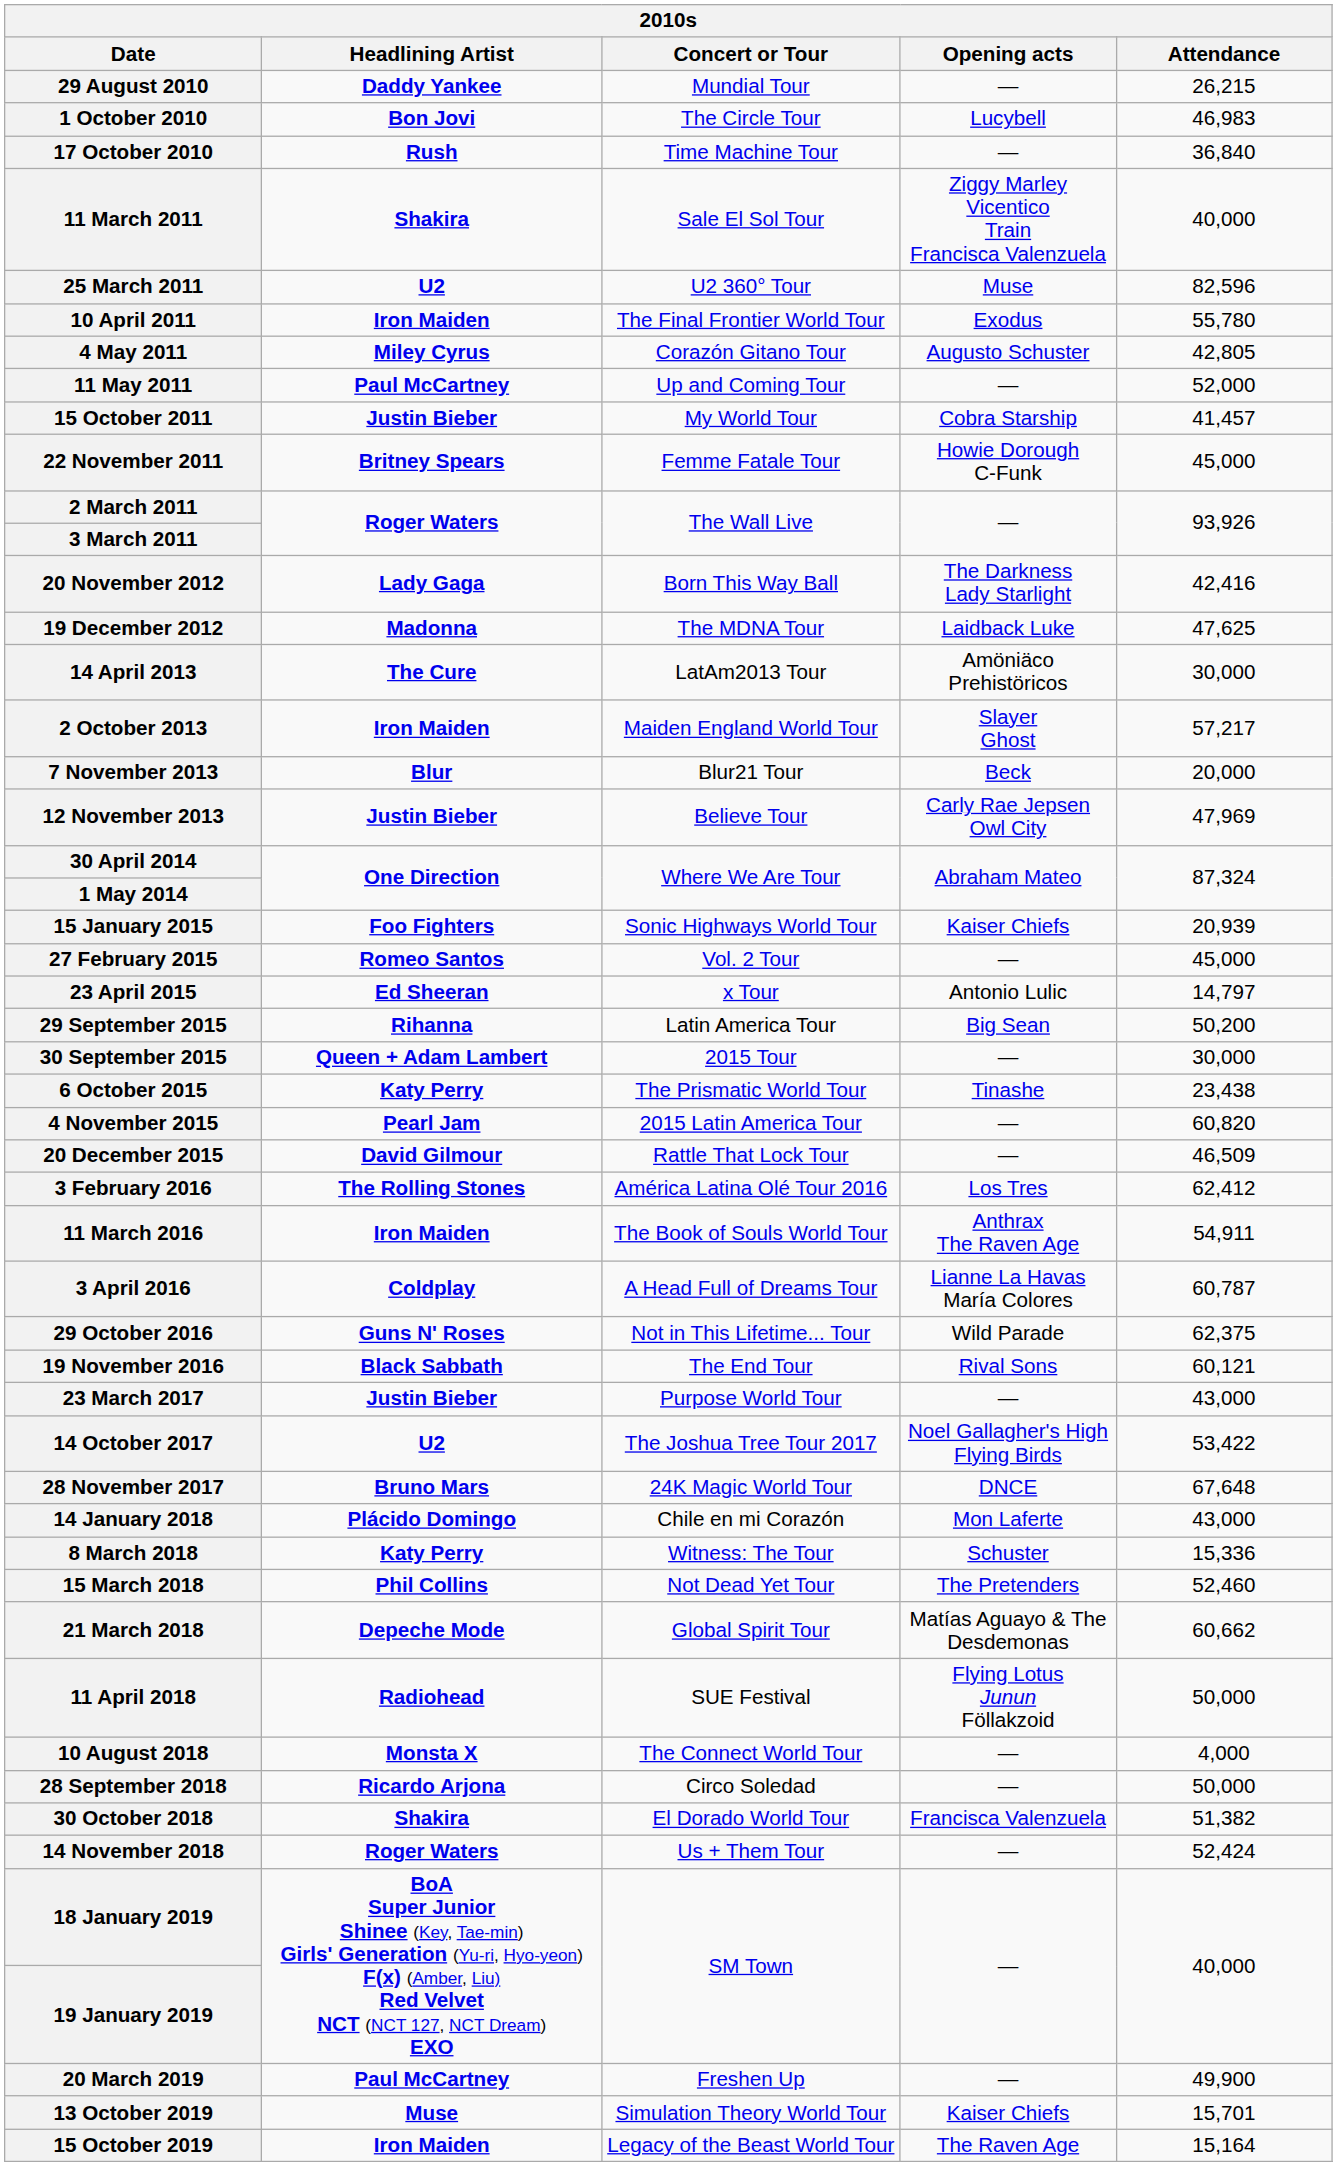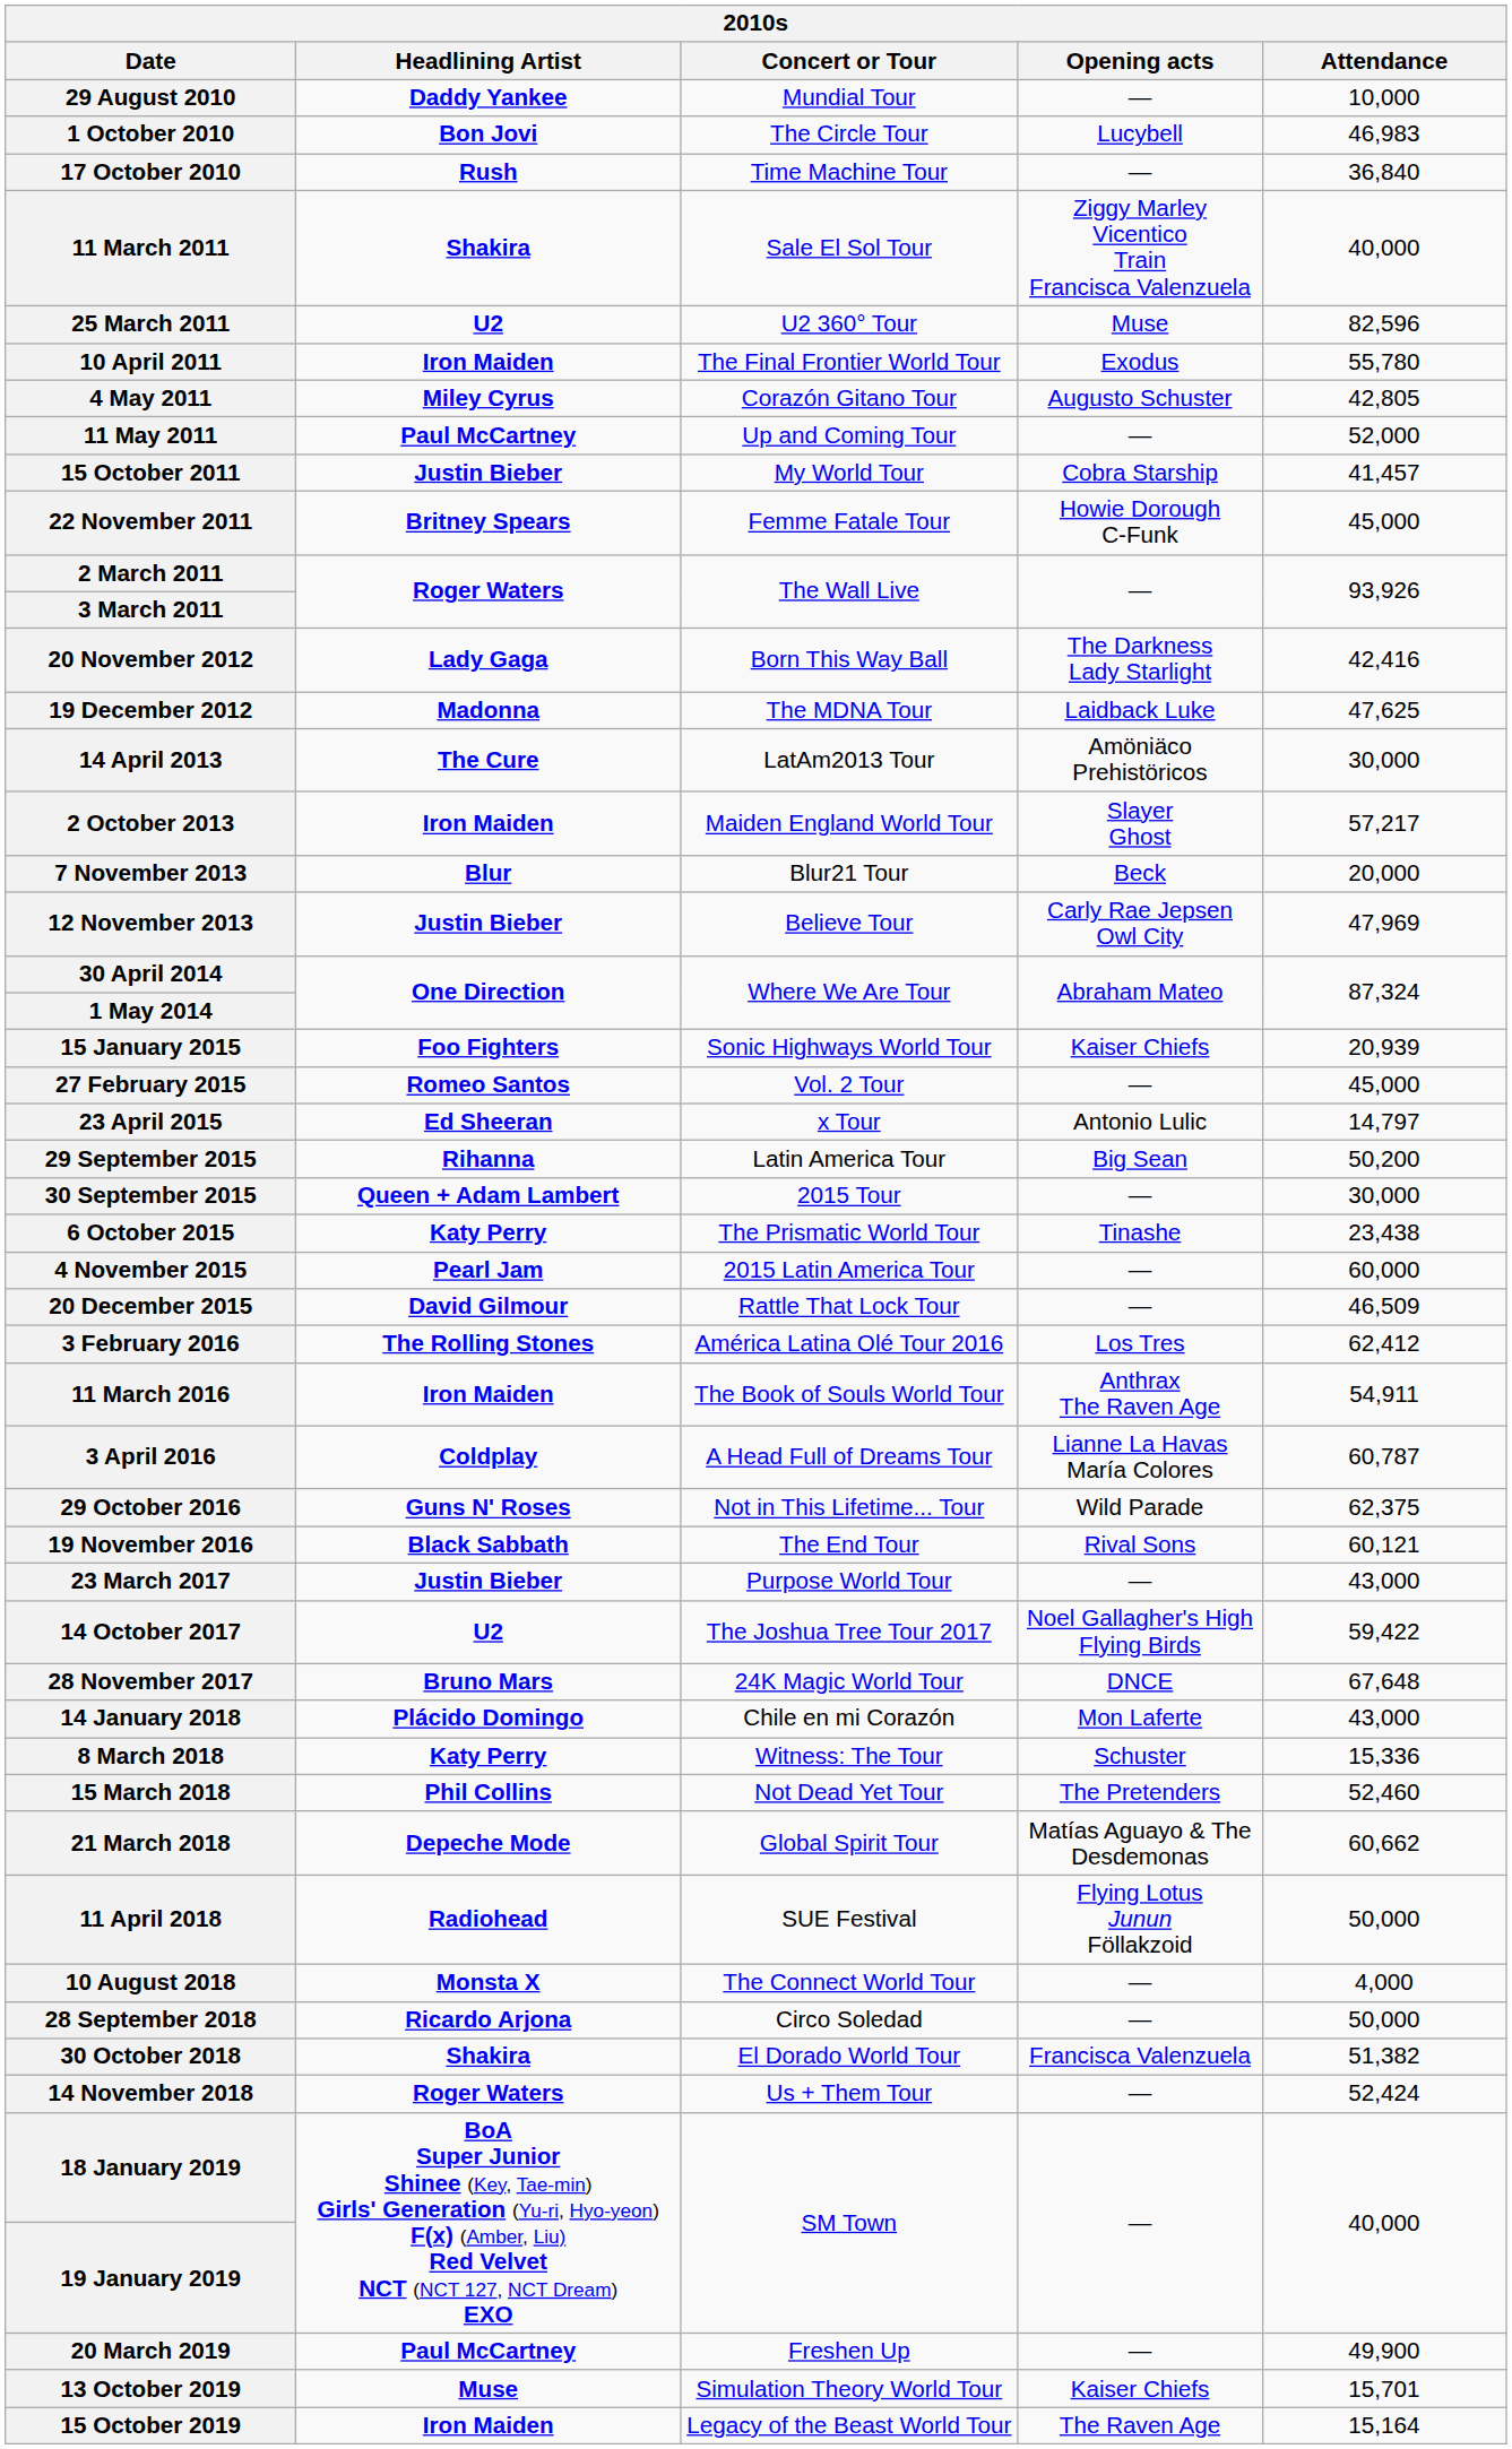 <table class="wikitable plainrowheaders collapsible collapsed" style="text-align:center;">
 <tr>
 <th colspan="5">2010s</th>
 </tr>
 <tr>
 <th scope="col" style="width:12em;">Date</th>
 <th scope="col" style="width:16em;">Headlining Artist</th>
 <th scope="col" style="width:14em;">Concert or Tour</th>
 <th scope="col" style="width:10em;">Opening acts</th>
 <th scope="col" style="width:10em;">Attendance</th>
 </tr>
 <tr>
 <th scope="row">29 August 2010</th>
 <td><strong><a href='#'>Daddy Yankee</a></strong></td>
 <td><a href='#'>Mundial Tour</a></td>
 <td>—</td>
-<td>26,215</td>
+<td>10,000</td>
 </tr>
 <tr>
 <th scope="row">1 October 2010</th>
 <td><strong><a href='#'>Bon Jovi</a></strong></td>
 <td><a href='#'>The Circle Tour</a></td>
 <td><a href='#'>Lucybell</a></td>
 <td>46,983</td>
 </tr>
 <tr>
 <th scope="row">17 October 2010</th>
 <td><strong><a href='#'>Rush</a></strong></td>
 <td><a href='#'>Time Machine Tour</a></td>
 <td>—</td>
 <td>36,840</td>
 </tr>
 <tr>
 <th scope="row">11 March 2011</th>
 <td><strong><a href='#'>Shakira</a></strong></td>
 <td><a href='#'>Sale El Sol Tour</a></td>
 <td><a href='#'>Ziggy Marley</a> <br> <a href='#'>Vicentico</a> <br> <a href='#'>Train</a> <br> <a href='#'>Francisca Valenzuela</a></td>
 <td>40,000</td>
 </tr>
 <tr>
 <th scope="row">25 March 2011</th>
 <td><strong><a href='#'>U2</a></strong></td>
 <td><a href='#'>U2 360° Tour</a></td>
 <td><a href='#'>Muse</a></td>
 <td>82,596</td>
 </tr>
 <tr>
 <th scope="row">10 April 2011</th>
 <td><strong><a href='#'>Iron Maiden</a></strong></td>
 <td><a href='#'>The Final Frontier World Tour</a></td>
 <td><a href='#'>Exodus</a></td>
 <td>55,780</td>
 </tr>
 <tr>
 <th scope="row">4 May 2011</th>
 <td><strong><a href='#'>Miley Cyrus</a></strong></td>
 <td><a href='#'>Corazón Gitano Tour</a></td>
 <td><a href='#'>Augusto Schuster</a></td>
 <td>42,805</td>
 </tr>
 <tr>
 <th scope="row">11 May 2011</th>
 <td><strong><a href='#'>Paul McCartney</a></strong></td>
 <td><a href='#'>Up and Coming Tour</a></td>
 <td>—</td>
 <td>52,000</td>
 </tr>
 <tr>
 <th scope="row">15 October 2011</th>
 <td><strong><a href='#'>Justin Bieber</a></strong></td>
 <td><a href='#'>My World Tour</a></td>
 <td><a href='#'>Cobra Starship</a></td>
 <td>41,457</td>
 </tr>
 <tr>
 <th scope="row">22 November 2011</th>
 <td><strong><a href='#'>Britney Spears</a></strong></td>
 <td><a href='#'>Femme Fatale Tour</a></td>
 <td><a href='#'>Howie Dorough</a> <br> C-Funk</td>
 <td>45,000</td>
 </tr>
 <tr>
 <th scope="row">2 March 2011</th>
 <td rowspan="2"><strong><a href='#'>Roger Waters</a></strong></td>
 <td rowspan="2"><a href='#'>The Wall Live</a></td>
 <td rowspan="2">—</td>
 <td rowspan="2">93,926</td>
 </tr>
 <tr>
 <th scope="row">3 March 2011</th>
 </tr>
 <tr>
 <th scope="row">20 November 2012</th>
 <td><strong><a href='#'>Lady Gaga</a></strong></td>
 <td><a href='#'>Born This Way Ball</a></td>
 <td><a href='#'>The Darkness</a> <br> <a href='#'>Lady Starlight</a></td>
 <td>42,416</td>
 </tr>
 <tr>
 <th scope="row">19 December 2012</th>
 <td><strong><a href='#'>Madonna</a></strong></td>
 <td><a href='#'>The MDNA Tour</a></td>
 <td><a href='#'>Laidback Luke</a></td>
 <td>47,625</td>
 </tr>
 <tr>
 <th scope="row">14 April 2013</th>
 <td><strong><a href='#'>The Cure</a></strong></td>
 <td>LatAm2013 Tour</td>
 <td>Amöniäco <br> Prehistöricos</td>
 <td>30,000</td>
 </tr>
 <tr>
 <th scope="row">2 October 2013</th>
 <td><strong><a href='#'>Iron Maiden</a></strong></td>
 <td><a href='#'>Maiden England World Tour</a></td>
 <td><a href='#'>Slayer</a> <br> <a href='#'>Ghost</a></td>
 <td>57,217</td>
 </tr>
 <tr>
 <th scope="row">7 November 2013</th>
 <td><strong><a href='#'>Blur</a></strong></td>
 <td>Blur21 Tour</td>
 <td><a href='#'>Beck</a></td>
 <td>20,000</td>
 </tr>
 <tr>
 <th scope="row">12 November 2013</th>
 <td><strong><a href='#'>Justin Bieber</a></strong></td>
 <td><a href='#'>Believe Tour</a></td>
 <td><a href='#'>Carly Rae Jepsen</a> <br> <a href='#'>Owl City</a></td>
 <td>47,969</td>
 </tr>
 <tr>
 <th scope="row">30 April 2014</th>
 <td rowspan="2"><strong><a href='#'>One Direction</a></strong></td>
 <td rowspan="2"><a href='#'>Where We Are Tour</a></td>
 <td rowspan="2"><a href='#'>Abraham Mateo</a></td>
 <td rowspan="2">87,324</td>
 </tr>
 <tr>
 <th scope="row">1 May 2014</th>
 </tr>
 <tr>
 <th scope="row">15 January 2015</th>
 <td><strong><a href='#'>Foo Fighters</a></strong></td>
 <td><a href='#'>Sonic Highways World Tour</a></td>
 <td><a href='#'>Kaiser Chiefs</a></td>
 <td>20,939</td>
 </tr>
 <tr>
 <th scope="row">27 February 2015</th>
 <td><strong><a href='#'>Romeo Santos</a></strong></td>
 <td><a href='#'>Vol. 2 Tour</a></td>
 <td>—</td>
 <td>45,000</td>
 </tr>
 <tr>
 <th scope="row">23 April 2015</th>
 <td><strong><a href='#'>Ed Sheeran</a></strong></td>
 <td><a href='#'>x Tour</a></td>
 <td>Antonio Lulic</td>
 <td>14,797</td>
 </tr>
 <tr>
 <th scope="row">29 September 2015</th>
 <td><strong><a href='#'>Rihanna</a></strong></td>
 <td>Latin America Tour</td>
 <td><a href='#'>Big Sean</a></td>
 <td>50,200</td>
 </tr>
 <tr>
 <th scope="row">30 September 2015</th>
 <td><strong><a href='#'>Queen + Adam Lambert</a></strong></td>
 <td><a href='#'>2015 Tour</a></td>
 <td>—</td>
 <td>30,000</td>
 </tr>
 <tr>
 <th scope="row">6 October 2015</th>
 <td><strong><a href='#'>Katy Perry</a></strong></td>
 <td><a href='#'>The Prismatic World Tour</a></td>
 <td><a href='#'>Tinashe</a></td>
 <td>23,438</td>
 </tr>
 <tr>
 <th scope="row">4 November 2015</th>
 <td><strong><a href='#'>Pearl Jam</a></strong></td>
 <td><a href='#'>2015 Latin America Tour</a></td>
 <td>—</td>
-<td>60,820</td>
+<td>60,000</td>
 </tr>
 <tr>
 <th scope="row">20 December 2015</th>
 <td><strong><a href='#'>David Gilmour</a></strong></td>
 <td><a href='#'>Rattle That Lock Tour</a></td>
 <td>—</td>
 <td>46,509</td>
 </tr>
 <tr>
 <th scope="row">3 February 2016</th>
 <td><strong><a href='#'>The Rolling Stones</a></strong></td>
 <td><a href='#'>América Latina Olé Tour 2016</a></td>
 <td><a href='#'>Los Tres</a></td>
 <td>62,412</td>
 </tr>
 <tr>
 <th scope="row">11 March 2016</th>
 <td><strong><a href='#'>Iron Maiden</a></strong></td>
 <td><a href='#'>The Book of Souls World Tour</a></td>
 <td><a href='#'>Anthrax</a> <br> <a href='#'>The Raven Age</a></td>
 <td>54,911</td>
 </tr>
 <tr>
 <th scope="row">3 April 2016</th>
 <td><strong><a href='#'>Coldplay</a></strong></td>
 <td><a href='#'>A Head Full of Dreams Tour</a></td>
 <td><a href='#'>Lianne La Havas</a> <br> María Colores</td>
 <td>60,787</td>
 </tr>
 <tr>
 <th scope="row">29 October 2016</th>
 <td><strong><a href='#'>Guns N' Roses</a></strong></td>
 <td><a href='#'>Not in This Lifetime... Tour</a></td>
 <td>Wild Parade</td>
 <td>62,375</td>
 </tr>
 <tr>
 <th scope="row">19 November 2016</th>
 <td><strong><a href='#'>Black Sabbath</a></strong></td>
 <td><a href='#'>The End Tour</a></td>
 <td><a href='#'>Rival Sons</a></td>
 <td>60,121</td>
 </tr>
 <tr>
 <th scope="row">23 March 2017</th>
 <td><strong><a href='#'>Justin Bieber</a></strong></td>
 <td><a href='#'>Purpose World Tour</a></td>
 <td>—</td>
 <td>43,000</td>
 </tr>
 <tr>
 <th scope="row">14 October 2017</th>
 <td><strong><a href='#'>U2</a></strong></td>
 <td><a href='#'>The Joshua Tree Tour 2017</a></td>
 <td><a href='#'>Noel Gallagher's High Flying Birds</a></td>
-<td>53,422</td>
+<td>59,422</td>
 </tr>
 <tr>
 <th scope="row">28 November 2017</th>
 <td><strong><a href='#'>Bruno Mars</a></strong></td>
 <td><a href='#'>24K Magic World Tour</a></td>
 <td><a href='#'>DNCE</a></td>
 <td>67,648</td>
 </tr>
 <tr>
 <th scope="row">14 January 2018</th>
 <td><strong><a href='#'>Plácido Domingo</a></strong></td>
 <td>Chile en mi Corazón</td>
 <td><a href='#'>Mon Laferte</a></td>
 <td>43,000</td>
 </tr>
 <tr>
 <th scope="row">8 March 2018</th>
 <td><strong><a href='#'>Katy Perry</a></strong></td>
 <td><a href='#'>Witness: The Tour</a></td>
 <td><a href='#'>Schuster</a></td>
 <td>15,336</td>
 </tr>
 <tr>
 <th scope="row">15 March 2018</th>
 <td><strong><a href='#'>Phil Collins</a></strong></td>
 <td><a href='#'>Not Dead Yet Tour</a></td>
 <td><a href='#'>The Pretenders</a></td>
 <td>52,460</td>
 </tr>
 <tr>
 <th scope="row">21 March 2018</th>
 <td><strong><a href='#'>Depeche Mode</a></strong></td>
 <td><a href='#'>Global Spirit Tour</a></td>
 <td>Matías Aguayo & The Desdemonas</td>
 <td>60,662</td>
 </tr>
 <tr>
 <th scope="row">11 April 2018</th>
 <td><strong><a href='#'>Radiohead</a></strong></td>
 <td>SUE Festival</td>
 <td><a href='#'>Flying Lotus</a> <br> <em><a href='#'>Junun</a></em> <br> Föllakzoid</td>
 <td>50,000</td>
 </tr>
 <tr>
 <th scope="row">10 August 2018</th>
 <td><strong><a href='#'>Monsta X</a></strong></td>
 <td><a href='#'>The Connect World Tour</a></td>
 <td>—</td>
 <td>4,000</td>
 </tr>
 <tr>
 <th scope="row">28 September 2018</th>
 <td><strong><a href='#'>Ricardo Arjona</a></strong></td>
 <td>Circo Soledad</td>
 <td>—</td>
 <td>50,000</td>
 </tr>
 <tr>
 <th scope="row">30 October 2018</th>
 <td><strong><a href='#'>Shakira</a></strong></td>
 <td><a href='#'>El Dorado World Tour</a></td>
 <td><a href='#'>Francisca Valenzuela</a></td>
 <td>51,382</td>
 </tr>
 <tr>
 <th scope="row">14 November 2018</th>
 <td><strong><a href='#'>Roger Waters</a></strong></td>
 <td><a href='#'>Us + Them Tour</a></td>
 <td>—</td>
 <td>52,424</td>
 </tr>
 <tr>
 <th scope="row">18 January 2019</th>
 <td rowspan="2"><strong><a href='#'>BoA</a> <br> <a href='#'>Super Junior</a> <br> <a href='#'>Shinee</a></strong> <small>(<a href='#'>Key</a>, <a href='#'>Tae-min</a>)</small> <br> <strong><a href='#'>Girls' Generation</a></strong> <small>(<a href='#'>Yu-ri</a>, <a href='#'>Hyo-yeon</a>)</small> <br> <strong><a href='#'>F(x)</a></strong> <small>(<a href='#'>Amber</a>, <a href='#'>Liu)</a></small> <br> <strong><a href='#'>Red Velvet</a> <br> <a href='#'>NCT</a></strong> <small>(<a href='#'>NCT 127</a>, <a href='#'>NCT Dream</a>)</small> <br> <strong><a href='#'>EXO</a></strong></td>
 <td rowspan="2"><a href='#'>SM Town</a></td>
 <td rowspan="2">—</td>
 <td rowspan="2">40,000</td>
 </tr>
 <tr>
 <th scope="row">19 January 2019</th>
 </tr>
 <tr>
 <th scope="row">20 March 2019</th>
 <td><strong><a href='#'>Paul McCartney</a></strong></td>
 <td><a href='#'>Freshen Up</a></td>
 <td>—</td>
 <td>49,900</td>
 </tr>
 <tr>
 <th scope="row">13 October 2019</th>
 <td><strong><a href='#'>Muse</a></strong></td>
 <td><a href='#'>Simulation Theory World Tour</a></td>
 <td><a href='#'>Kaiser Chiefs</a></td>
 <td>15,701</td>
 </tr>
 <tr>
 <th scope="row">15 October 2019</th>
 <td><strong><a href='#'>Iron Maiden</a></strong></td>
 <td><a href='#'>Legacy of the Beast World Tour</a></td>
 <td><a href='#'>The Raven Age</a></td>
 <td>15,164</td>
 </tr>
 <tr>
 </tr>
 </table>
